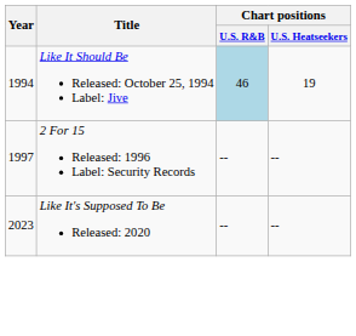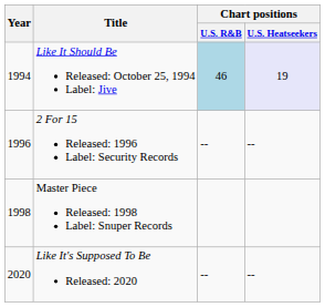 <table class="wikitable">
 <tr>
 <th rowspan="2">Year</th>
 <th rowspan="2">Title</th>
 <th colspan="2">Chart positions</th>
 </tr>
 <tr>
 <th><small><a href='#'>U.S. R&B</a></small></th>
 <th><small><a href='#'>U.S. Heatseekers</a></small></th>
 </tr>
 <tr>
 <td>1994</td>
 <td><em><a href='#'>Like It Should Be</a></em><br><ul><li>Released: October 25, 1994</li><li>Label: <a href='#'>Jive</a></li></ul></td>
 <td align="center" style="background: lightblue;">46</td>
-<td align="center">19</td>
+<td align="center" style="background: lavender;">19</td>
 </tr>
 <tr>
-<td>1997</td>
+<td>1996</td>
 <td><em>2 For 15</em><br><ul><li>Released: 1996</li><li>Label: Security Records</li></ul></td>
 <td>--</td>
 <td>--</td>
 </tr>
 <tr>
-<td>2023</td>
+<td>1998</td>
+<td>Master Piece<br><ul><li>Released: 1998</li><li>Label: Snuper Records</li></ul></td>
+<td></td>
+<td></td>
+</tr>
+<tr>
+<td>2020</td>
 <td><em>Like It's Supposed To Be</em><br><ul><li>Released: 2020</li></ul></td>
 <td>--</td>
 <td>--</td>
 </tr>
 </table>
